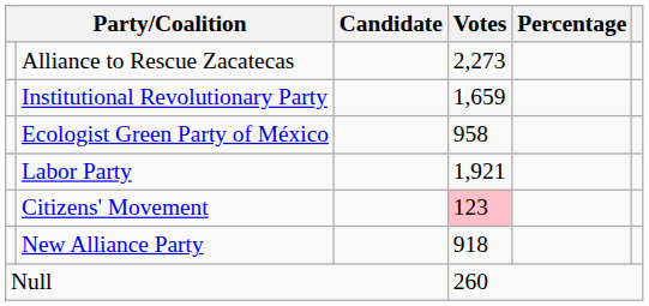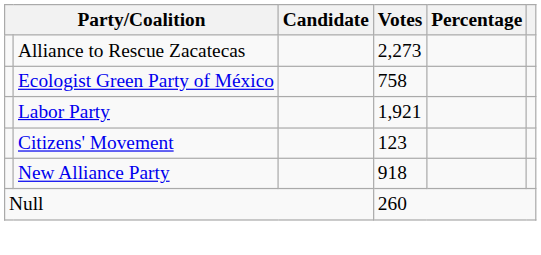 <table class="wikitable">
 <tr>
 <th colspan="2"><strong>Party/Coalition</strong></th>
 <th><strong>Candidate</strong></th>
 <th><strong>Votes</strong></th>
 <th><strong>Percentage</strong></th>
 <th></th>
 </tr>
 <tr>
 <td></td>
 <td>Alliance to Rescue Zacatecas</td>
 <td></td>
 <td>2,273</td>
 <td></td>
 <td></td>
 </tr>
 <tr>
 <td></td>
-<td><a href='#'>Institutional Revolutionary Party</a></td>
-<td></td>
-<td>1,659</td>
-<td></td>
-<td></td>
-</tr>
-<tr>
-<td></td>
 <td><a href='#'>Ecologist Green Party of México</a></td>
 <td></td>
-<td>958</td>
+<td>758</td>
 <td></td>
 <td></td>
 </tr>
 <tr>
 <td></td>
 <td><a href='#'>Labor Party</a></td>
 <td></td>
 <td>1,921</td>
 <td></td>
 <td></td>
 </tr>
 <tr>
 <td></td>
 <td><a href='#'>Citizens' Movement</a></td>
 <td></td>
-<td style="background: pink;">123</td>
+<td>123</td>
 <td></td>
 </tr>
 <tr>
 <td></td>
 <td><a href='#'>New Alliance Party</a></td>
 <td></td>
 <td>918</td>
 <td></td>
 <td></td>
 </tr>
 <tr>
 <td colspan="3">Null</td>
 <td colspan="3">260</td>
 </tr>
 </table>
